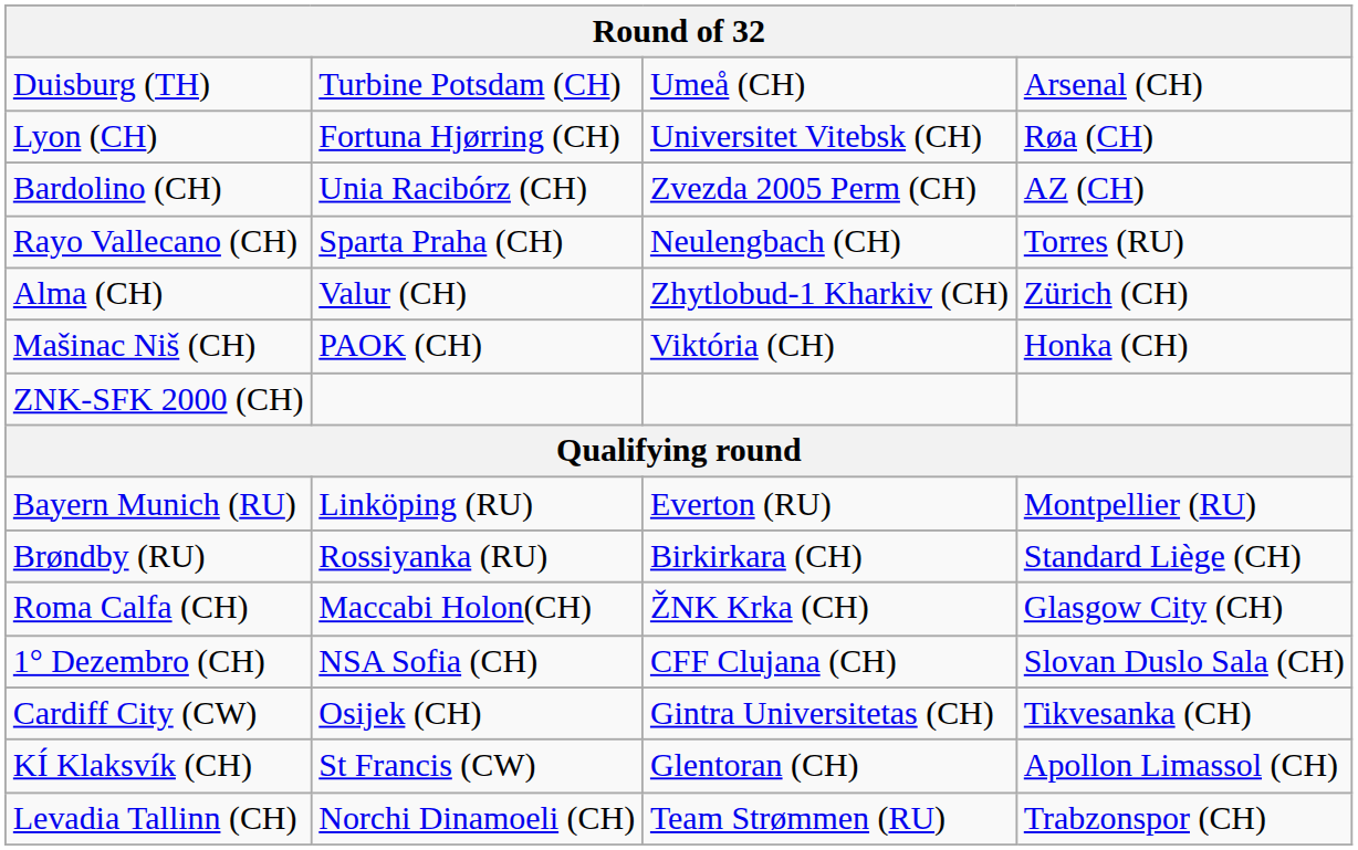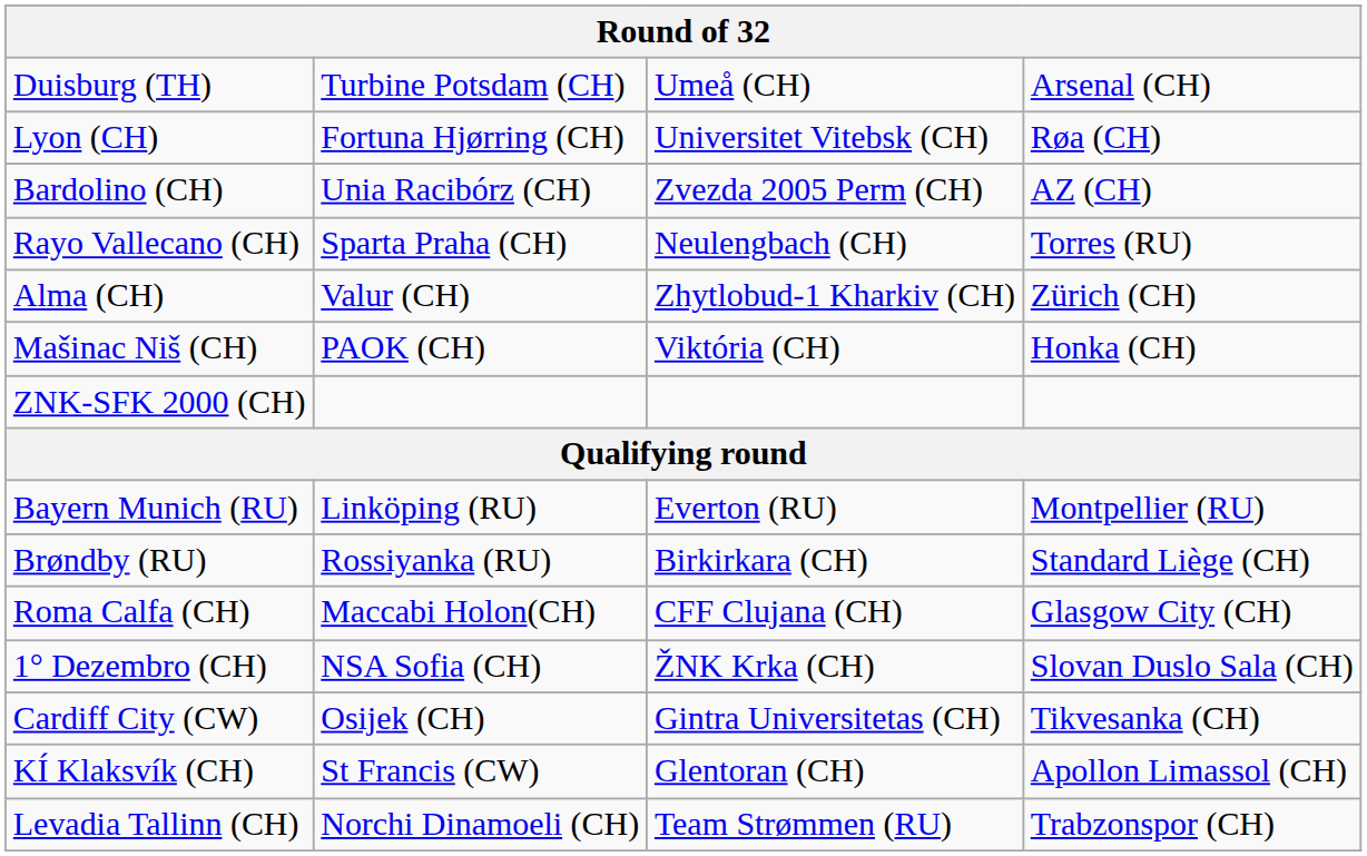 <table class="wikitable">
 <tr>
 <th colspan="4">Round of 32</th>
 </tr>
 <tr>
 <td> <a href='#'>Duisburg</a> (<a href='#'>TH</a>)</td>
 <td> <a href='#'>Turbine Potsdam</a> (<a href='#'>CH</a>)</td>
 <td> <a href='#'>Umeå</a> (CH)</td>
 <td> <a href='#'>Arsenal</a> (CH)</td>
 </tr>
 <tr>
 <td> <a href='#'>Lyon</a> (<a href='#'>CH</a>)</td>
 <td> <a href='#'>Fortuna Hjørring</a> (CH)</td>
 <td> <a href='#'>Universitet Vitebsk</a> (CH)</td>
 <td> <a href='#'>Røa</a> (<a href='#'>CH</a>)</td>
 </tr>
 <tr>
 <td> <a href='#'>Bardolino</a> (CH)</td>
 <td> <a href='#'>Unia Racibórz</a> (CH)</td>
 <td> <a href='#'>Zvezda 2005 Perm</a> (CH)</td>
 <td> <a href='#'>AZ</a> (<a href='#'>CH</a>)</td>
 </tr>
 <tr>
 <td> <a href='#'>Rayo Vallecano</a> (CH)</td>
 <td> <a href='#'>Sparta Praha</a> (CH)</td>
 <td> <a href='#'>Neulengbach</a> (CH)</td>
 <td> <a href='#'>Torres</a> (RU)</td>
 </tr>
 <tr>
 <td> <a href='#'>Alma</a> (CH)</td>
 <td> <a href='#'>Valur</a> (CH)</td>
 <td> <a href='#'>Zhytlobud-1 Kharkiv</a> (CH)</td>
 <td> <a href='#'>Zürich</a> (CH)</td>
 </tr>
 <tr>
 <td> <a href='#'>Mašinac Niš</a> (CH)</td>
 <td> <a href='#'>PAOK</a> (CH)</td>
 <td> <a href='#'>Viktória</a> (CH)</td>
 <td> <a href='#'>Honka</a> (CH)</td>
 </tr>
 <tr>
 <td> <a href='#'>ZNK-SFK 2000</a> (CH)</td>
 <td></td>
 <td></td>
 <td></td>
 </tr>
 <tr>
 <th colspan="4">Qualifying round</th>
 </tr>
 <tr>
 <td> <a href='#'>Bayern Munich</a> (<a href='#'>RU</a>)</td>
 <td> <a href='#'>Linköping</a> (RU)</td>
 <td> <a href='#'>Everton</a> (RU)</td>
 <td> <a href='#'>Montpellier</a> (<a href='#'>RU</a>)</td>
 </tr>
 <tr>
 <td> <a href='#'>Brøndby</a> (RU)</td>
 <td> <a href='#'>Rossiyanka</a> (RU)</td>
 <td> <a href='#'>Birkirkara</a> (CH)</td>
 <td> <a href='#'>Standard Liège</a> (CH)</td>
 </tr>
 <tr>
 <td> <a href='#'>Roma Calfa</a> (CH)</td>
 <td> <a href='#'>Maccabi Holon</a>(CH)</td>
-<td> <a href='#'>ŽNK Krka</a> (CH)</td>
+<td> <a href='#'>CFF Clujana</a> (CH)</td>
 <td> <a href='#'>Glasgow City</a> (CH)</td>
 </tr>
 <tr>
 <td> <a href='#'>1° Dezembro</a> (CH)</td>
 <td> <a href='#'>NSA Sofia</a> (CH)</td>
-<td> <a href='#'>CFF Clujana</a> (CH)</td>
+<td> <a href='#'>ŽNK Krka</a> (CH)</td>
 <td> <a href='#'>Slovan Duslo Sala</a> (CH)</td>
 </tr>
 <tr>
 <td> <a href='#'>Cardiff City</a> (CW)</td>
 <td> <a href='#'>Osijek</a> (CH)</td>
 <td> <a href='#'>Gintra Universitetas</a> (CH)</td>
 <td> <a href='#'>Tikvesanka</a> (CH)</td>
 </tr>
 <tr>
 <td> <a href='#'>KÍ Klaksvík</a> (CH)</td>
 <td> <a href='#'>St Francis</a> (CW)</td>
 <td> <a href='#'>Glentoran</a> (CH)</td>
 <td> <a href='#'>Apollon Limassol</a> (CH)</td>
 </tr>
 <tr>
 <td> <a href='#'>Levadia Tallinn</a> (CH)</td>
 <td> <a href='#'>Norchi Dinamoeli</a> (CH)</td>
 <td> <a href='#'>Team Strømmen</a> (<a href='#'>RU</a>)</td>
 <td> <a href='#'>Trabzonspor</a> (CH)</td>
 </tr>
 </table>
